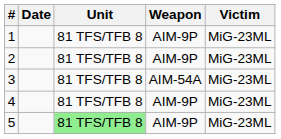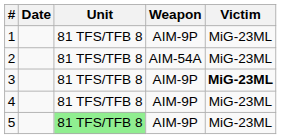 <table style="text-align:center; margin-left:2em;"  class="wikitable">
 <tr>
 <th>#</th>
 <th>Date</th>
 <th>Unit</th>
 <th>Weapon</th>
 <th>Victim</th>
 </tr>
 <tr>
 <td>1</td>
 <td scope=row></td>
 <td scope=row>81 TFS/TFB 8</td>
 <td scope=row>AIM-9P</td>
 <td scope=row>MiG-23ML</td>
 </tr>
 <tr>
 <td>2</td>
 <td scope=row></td>
 <td scope=row>81 TFS/TFB 8</td>
-<td scope=row>AIM-9P</td>
+<td scope=row>AIM-54A</td>
 <td scope=row>MiG-23ML</td>
 </tr>
 <tr>
 <td>3</td>
 <td scope=row></td>
 <td scope=row>81 TFS/TFB 8</td>
-<td scope=row>AIM-54A</td>
-<td scope=row>MiG-23ML</td>
+<td scope=row>AIM-9P</td>
+<td scope=row><strong>MiG-23ML</strong></td>
 </tr>
 <tr>
 <td>4</td>
 <td scope=row></td>
 <td scope=row>81 TFS/TFB 8</td>
 <td scope=row>AIM-9P</td>
 <td scope=row>MiG-23ML</td>
 </tr>
 <tr>
 <td>5</td>
 <td scope=row></td>
 <td scope=row style="background: lightgreen;">81 TFS/TFB 8</td>
 <td scope=row>AIM-9P</td>
 <td scope=row>MiG-23ML</td>
 </tr>
 </table>
